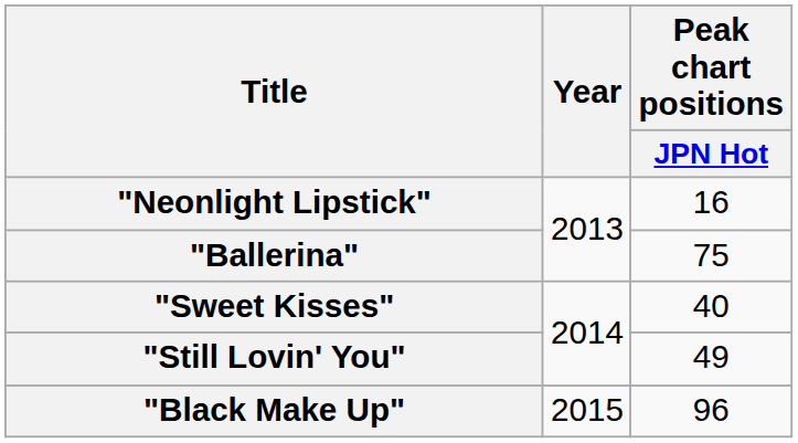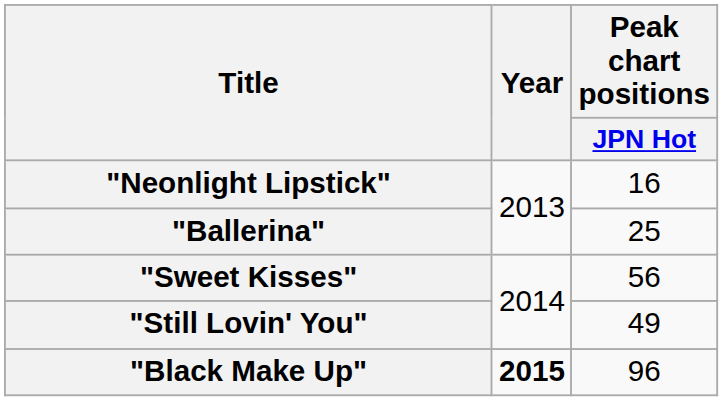 <table class="wikitable plainrowheaders" style="text-align:center;">
 <tr>
 <th scope="col" rowspan="2" style="width:16em;">Title</th>
 <th scope="col" rowspan="2">Year</th>
 <th scope="col" colspan="1">Peak chart positions</th>
 </tr>
 <tr>
 <th scope="col" style="width:2.8em;font-size:90%;"><a href='#'>JPN Hot</a><br></th>
 </tr>
 <tr>
 <th scope="row">"Neonlight Lipstick"</th>
 <td rowspan="2">2013</td>
 <td>16</td>
 </tr>
 <tr>
 <th scope="row">"Ballerina"</th>
-<td>75</td>
+<td>25</td>
 </tr>
 <tr>
 <th scope="row">"Sweet Kisses"</th>
 <td rowspan="2">2014</td>
-<td>40</td>
+<td>56</td>
 </tr>
 <tr>
 <th scope="row">"Still Lovin' You"</th>
 <td>49</td>
 </tr>
 <tr>
 <th scope="row">"Black Make Up"</th>
-<td>2015</td>
+<td><strong>2015</strong></td>
 <td>96</td>
 </tr>
 </table>
